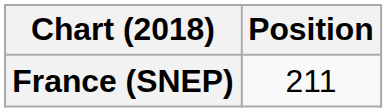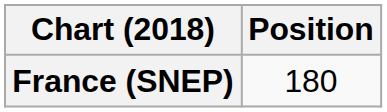 <table class="wikitable plainrowheaders" style="text-align:center">
 <tr>
 <th scope="col">Chart (2018)</th>
 <th scope="col">Position</th>
 </tr>
 <tr>
 <th scope="row">France (SNEP)</th>
-<td>211</td>
+<td>180</td>
 </tr>
 </table>
